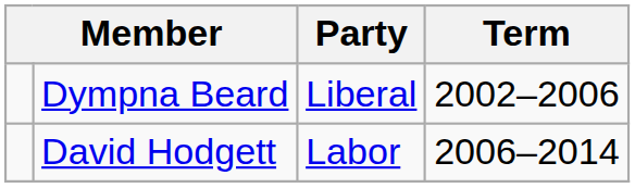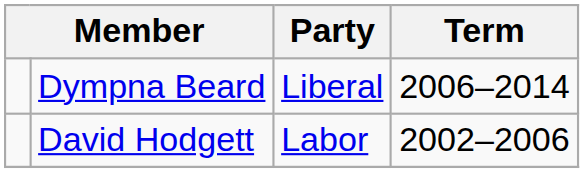 <table class="wikitable">
 <tr>
 <th colspan="2">Member</th>
 <th>Party</th>
 <th>Term</th>
 </tr>
 <tr>
 <td> </td>
 <td><a href='#'>Dympna Beard</a></td>
 <td><a href='#'>Liberal</a></td>
-<td>2002–2006</td>
+<td>2006–2014</td>
 </tr>
 <tr>
 <td> </td>
 <td><a href='#'>David Hodgett</a></td>
 <td><a href='#'>Labor</a></td>
-<td>2006–2014</td>
+<td>2002–2006</td>
 </tr>
 <tr>
 </tr>
 </table>
